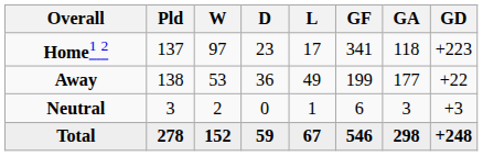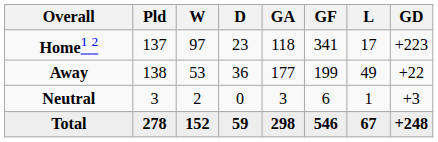 <table class="wikitable" style="text-align: center;">
 <tr>
 <th width="120">Overall</th>
 <th width="35">Pld</th>
 <th width="35">W</th>
 <th width="35">D</th>
+<th width="35">GA</th>
+<th width="35">GF</th>
 <th width="35">L</th>
-<th width="35">GF</th>
-<th width="35">GA</th>
 <th width="35">GD</th>
 </tr>
 <tr>
 <td><strong>Home</strong><a href='#'><sup>1</sup> <sup>2</sup></a></td>
 <td>137</td>
 <td>97</td>
 <td>23</td>
+<td>118</td>
+<td>341</td>
 <td>17</td>
-<td>341</td>
-<td>118</td>
 <td>+223</td>
 </tr>
 <tr>
 <td><strong>Away</strong></td>
 <td>138</td>
 <td>53</td>
 <td>36</td>
+<td>177</td>
+<td>199</td>
 <td>49</td>
-<td>199</td>
-<td>177</td>
 <td>+22</td>
 </tr>
 <tr>
 <td><strong>Neutral</strong></td>
 <td>3</td>
 <td>2</td>
 <td>0</td>
+<td>3</td>
+<td>6</td>
 <td>1</td>
-<td>6</td>
-<td>3</td>
 <td>+3</td>
 </tr>
 <tr bgcolor=#EEEEEE>
 <td><strong>Total</strong></td>
 <td><strong>278</strong></td>
 <td><strong>152</strong></td>
 <td><strong>59</strong></td>
+<td><strong>298</strong></td>
+<td><strong>546</strong></td>
 <td><strong>67</strong></td>
-<td><strong>546</strong></td>
-<td><strong>298</strong></td>
 <td><strong>+248</strong></td>
 </tr>
 </table>
